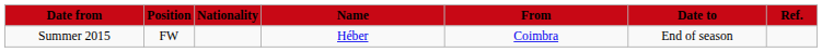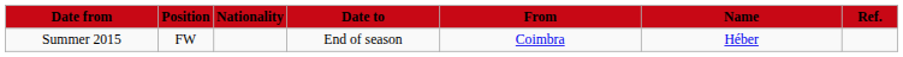 <table class="wikitable"  style="text-align:center; font-size:90%; ">
 <tr>
 <th style="background:#C80815; color:black; width:150px;">Date from</th>
 <th style="background:#C80815; color:black; width:50px;">Position</th>
 <th style="background:#C80815; color:black; width:50px;">Nationality</th>
+<th style="background:#C80815; color:black; width:150px;">Date to</th>
+<th style="background:#C80815; color:black; width:200px;">From</th>
 <th style="background:#C80815; color:black; width:200px;">Name</th>
-<th style="background:#C80815; color:black; width:200px;">From</th>
-<th style="background:#C80815; color:black; width:150px;">Date to</th>
 <th style="background:#C80815; color:black; width:50px;">Ref.</th>
 </tr>
 <tr>
 <td>Summer 2015</td>
 <td>FW</td>
 <td></td>
+<td>End of season</td>
+<td><a href='#'>Coimbra</a></td>
 <td><a href='#'>Héber</a></td>
-<td><a href='#'>Coimbra</a></td>
-<td>End of season</td>
 <td></td>
 </tr>
 </table>
